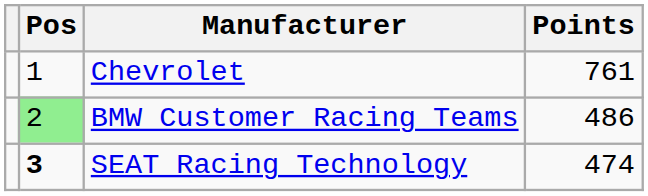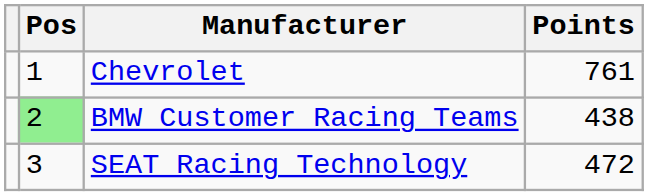 <table class="wikitable" style="font-size: 95%;">
 <tr>
 <th></th>
 <th>Pos</th>
 <th>Manufacturer</th>
 <th>Points</th>
 </tr>
 <tr>
 <td align="left"></td>
 <td>1</td>
 <td> <a href='#'>Chevrolet</a></td>
 <td align="right">761</td>
 </tr>
 <tr>
 <td align="left"></td>
 <td style="background: lightgreen;">2</td>
 <td> <a href='#'>BMW Customer Racing Teams</a></td>
-<td align="right">486</td>
+<td align="right">438</td>
 </tr>
 <tr>
 <td align="left"></td>
-<td><strong>3</strong></td>
+<td>3</td>
 <td> <a href='#'>SEAT Racing Technology</a></td>
-<td align="right">474</td>
+<td align="right">472</td>
 </tr>
 </table>
